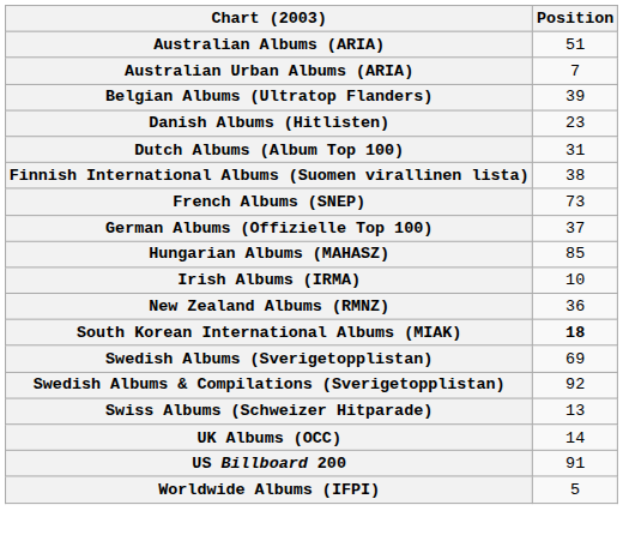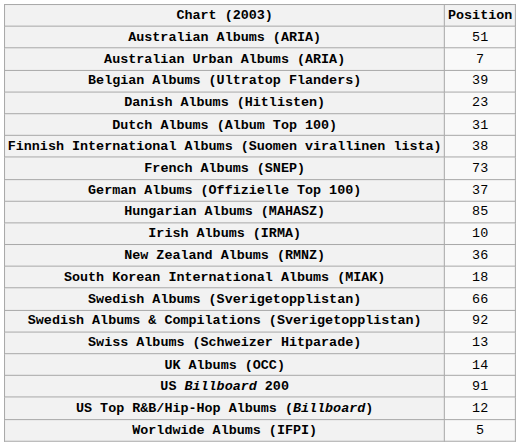 <table class="wikitable sortable plainrowheaders" style="text-align:center">
 <tr>
 <th scope="col">Chart (2003)</th>
 <th scope="col">Position</th>
 </tr>
 <tr>
 <th scope="row">Australian Albums (ARIA)</th>
 <td>51</td>
 </tr>
 <tr>
 <th scope="row">Australian Urban Albums (ARIA)</th>
 <td>7</td>
 </tr>
 <tr>
 <th scope="row">Belgian Albums (Ultratop Flanders)</th>
 <td>39</td>
 </tr>
 <tr>
 <th scope="row">Danish Albums (Hitlisten)</th>
 <td>23</td>
 </tr>
 <tr>
 <th scope="row">Dutch Albums (Album Top 100)</th>
 <td>31</td>
 </tr>
 <tr>
 <th scope="row">Finnish International Albums (Suomen virallinen lista)</th>
 <td>38</td>
 </tr>
 <tr>
 <th scope="row">French Albums (SNEP)</th>
 <td>73</td>
 </tr>
 <tr>
 <th scope="row">German Albums (Offizielle Top 100)</th>
 <td>37</td>
 </tr>
 <tr>
 <th scope="row">Hungarian Albums (MAHASZ)</th>
 <td>85</td>
 </tr>
 <tr>
 <th scope="row">Irish Albums (IRMA)</th>
 <td>10</td>
 </tr>
 <tr>
 <th scope="row">New Zealand Albums (RMNZ)</th>
 <td>36</td>
 </tr>
 <tr>
 <th scope="row">South Korean International Albums (MIAK)</th>
-<td><strong>18</strong></td>
+<td>18</td>
 </tr>
 <tr>
 <th scope="row">Swedish Albums (Sverigetopplistan)</th>
-<td>69</td>
+<td>66</td>
 </tr>
 <tr>
 <th scope="row">Swedish Albums & Compilations (Sverigetopplistan)</th>
 <td>92</td>
 </tr>
 <tr>
 <th scope="row">Swiss Albums (Schweizer Hitparade)</th>
 <td>13</td>
 </tr>
 <tr>
 <th scope="row">UK Albums (OCC)</th>
 <td>14</td>
 </tr>
 <tr>
 <th scope="row">US <em>Billboard</em> 200</th>
 <td>91</td>
 </tr>
 <tr>
+<th scope="row">US Top R&B/Hip-Hop Albums (<em>Billboard</em>)</th>
+<td>12</td>
+</tr>
+<tr>
 <th scope="row">Worldwide Albums (IFPI)</th>
 <td>5</td>
 </tr>
 </table>
